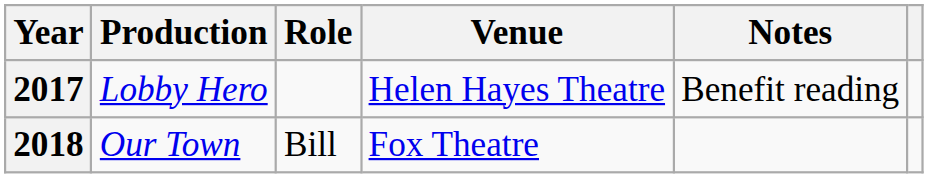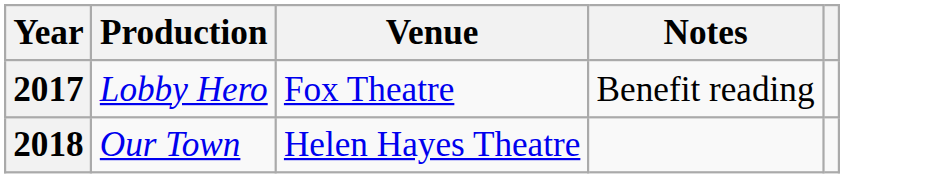 <table class="wikitable plainrowheaders sortable">
 <tr>
 <th scope="col">Year</th>
 <th scope="col">Production</th>
-<th scope="col">Role</th>
 <th scope="col">Venue</th>
 <th scope="col" class="unsortable">Notes</th>
 <th scope="col" class="unsortable"></th>
 </tr>
 <tr>
 <th scope="row">2017</th>
 <td><em><a href='#'>Lobby Hero</a></em></td>
-<td></td>
-<td><a href='#'>Helen Hayes Theatre</a></td>
+<td><a href='#'>Fox Theatre</a></td>
 <td>Benefit reading</td>
 <td style="text-align:center;"></td>
 </tr>
 <tr>
 <th scope="row">2018</th>
 <td><em><a href='#'>Our Town</a></em></td>
-<td>Bill</td>
-<td><a href='#'>Fox Theatre</a></td>
+<td><a href='#'>Helen Hayes Theatre</a></td>
 <td></td>
 <td style="text-align:center;"></td>
 </tr>
 </table>
